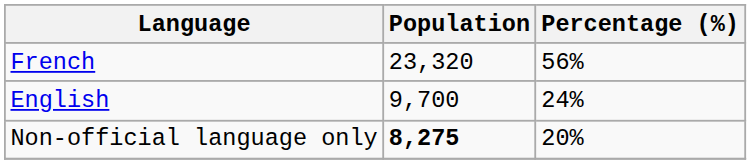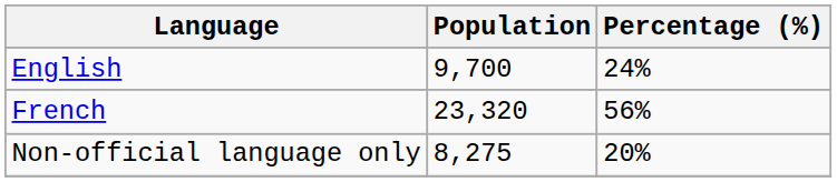 <table class="wikitable">
 <tr>
 <th>Language</th>
 <th>Population</th>
 <th>Percentage (%)</th>
 </tr>
 <tr>
+<td><a href='#'>English</a></td>
+<td>9,700</td>
+<td>24%</td>
+</tr>
+<tr>
 <td><a href='#'>French</a></td>
 <td>23,320</td>
 <td>56%</td>
 </tr>
 <tr>
-<td><a href='#'>English</a></td>
-<td>9,700</td>
-<td>24%</td>
-</tr>
-<tr>
 <td>Non-official language only</td>
-<td><strong>8,275</strong></td>
+<td>8,275</td>
 <td>20%</td>
 </tr>
 <tr>
 </tr>
 </table>
